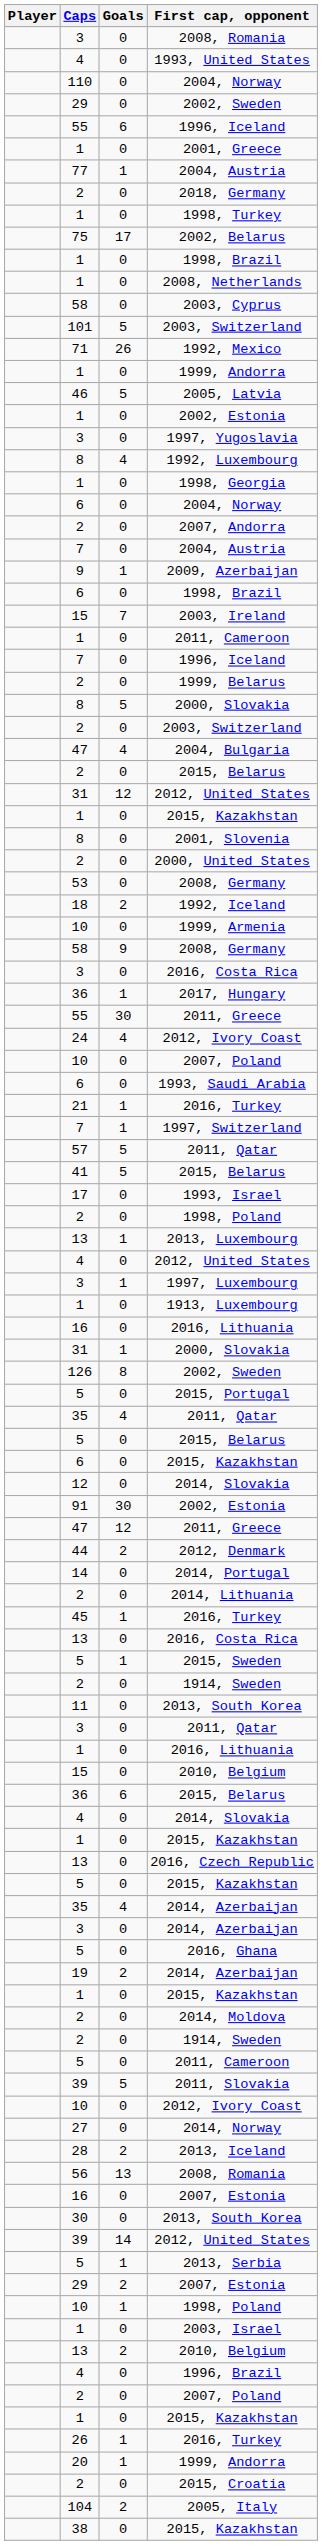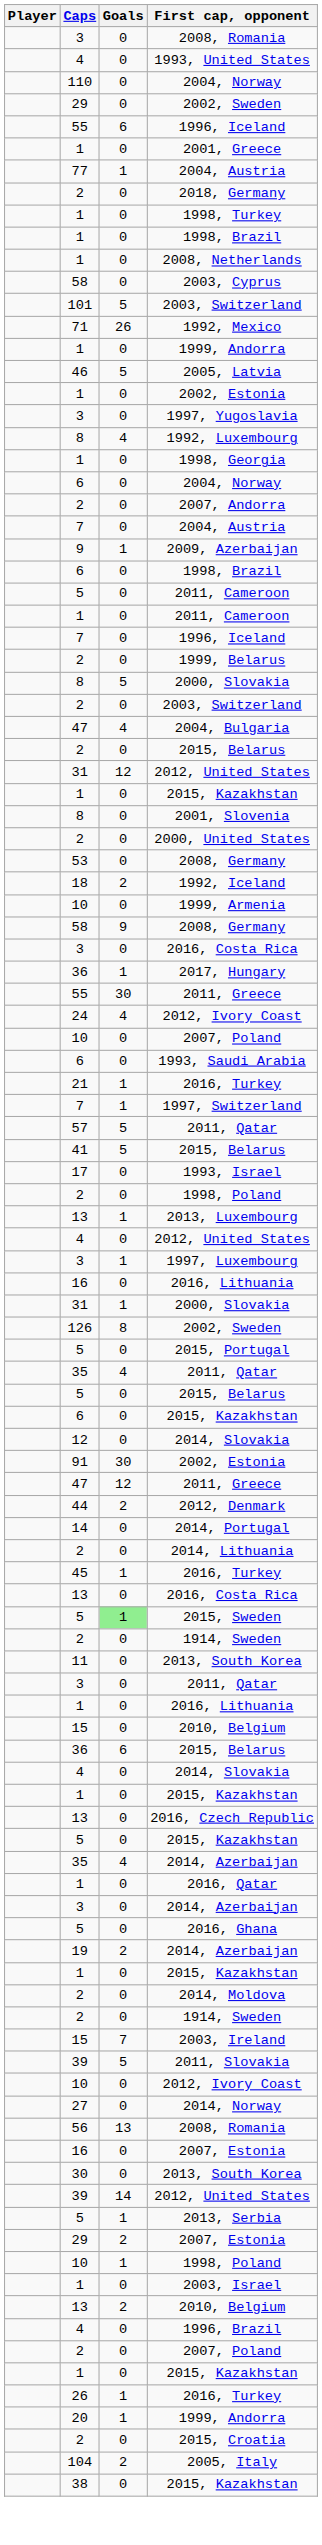 <table class="wikitable sortable" style="text-align:center">
 <tr>
 <th>Player</th>
 <th><a href='#'>Caps</a></th>
 <th>Goals</th>
 <th>First cap, opponent</th>
 </tr>
 <tr>
 <td align=left></td>
 <td>3</td>
 <td>0</td>
 <td>2008, <a href='#'>Romania</a></td>
 </tr>
 <tr>
 <td align=left></td>
 <td>4</td>
 <td>0</td>
 <td>1993, <a href='#'>United States</a></td>
 </tr>
 <tr>
 <td align=left></td>
 <td>110</td>
 <td>0</td>
 <td>2004, <a href='#'>Norway</a></td>
 </tr>
 <tr>
 <td align=left></td>
 <td>29</td>
 <td>0</td>
 <td>2002, <a href='#'>Sweden</a></td>
 </tr>
 <tr>
 <td align=left></td>
 <td>55</td>
 <td>6</td>
 <td>1996, <a href='#'>Iceland</a></td>
 </tr>
 <tr>
 <td align=left></td>
 <td>1</td>
 <td>0</td>
 <td>2001, <a href='#'>Greece</a></td>
 </tr>
 <tr>
 <td align=left></td>
 <td>77</td>
 <td>1</td>
 <td>2004, <a href='#'>Austria</a></td>
 </tr>
 <tr>
 <td align=left></td>
 <td>2</td>
 <td>0</td>
 <td>2018, <a href='#'>Germany</a></td>
 </tr>
 <tr>
 <td align=left></td>
 <td>1</td>
 <td>0</td>
 <td>1998, <a href='#'>Turkey</a></td>
-</tr>
-<tr>
-<td align=left></td>
-<td>75</td>
-<td>17</td>
-<td>2002, <a href='#'>Belarus</a></td>
 </tr>
 <tr>
 <td align=left></td>
 <td>1</td>
 <td>0</td>
 <td>1998, <a href='#'>Brazil</a></td>
 </tr>
 <tr>
 <td align=left></td>
 <td>1</td>
 <td>0</td>
 <td>2008, <a href='#'>Netherlands</a></td>
 </tr>
 <tr>
 <td align=left></td>
 <td>58</td>
 <td>0</td>
 <td>2003, <a href='#'>Cyprus</a></td>
 </tr>
 <tr>
 <td align=left></td>
 <td>101</td>
 <td>5</td>
 <td>2003, <a href='#'>Switzerland</a></td>
 </tr>
 <tr>
 <td align=left></td>
 <td>71</td>
 <td>26</td>
 <td>1992, <a href='#'>Mexico</a></td>
 </tr>
 <tr>
 <td align=left></td>
 <td>1</td>
 <td>0</td>
 <td>1999, <a href='#'>Andorra</a></td>
 </tr>
 <tr>
 <td align=left></td>
 <td>46</td>
 <td>5</td>
 <td>2005, <a href='#'>Latvia</a></td>
 </tr>
 <tr>
 <td align=left></td>
 <td>1</td>
 <td>0</td>
 <td>2002, <a href='#'>Estonia</a></td>
 </tr>
 <tr>
 <td align=left></td>
 <td>3</td>
 <td>0</td>
 <td>1997, <a href='#'>Yugoslavia</a></td>
 </tr>
 <tr>
 <td align=left></td>
 <td>8</td>
 <td>4</td>
 <td>1992, <a href='#'>Luxembourg</a></td>
 </tr>
 <tr>
 <td align=left></td>
 <td>1</td>
 <td>0</td>
 <td>1998, <a href='#'>Georgia</a></td>
 </tr>
 <tr>
 <td align=left></td>
 <td>6</td>
 <td>0</td>
 <td>2004, <a href='#'>Norway</a></td>
 </tr>
 <tr>
 <td align=left></td>
 <td>2</td>
 <td>0</td>
 <td>2007, <a href='#'>Andorra</a></td>
 </tr>
 <tr>
 <td align=left></td>
 <td>7</td>
 <td>0</td>
 <td>2004, <a href='#'>Austria</a></td>
 </tr>
 <tr>
 <td align=left></td>
 <td>9</td>
 <td>1</td>
 <td>2009, <a href='#'>Azerbaijan</a></td>
 </tr>
 <tr>
 <td align=left></td>
 <td>6</td>
 <td>0</td>
 <td>1998, <a href='#'>Brazil</a></td>
 </tr>
 <tr>
 <td align=left></td>
-<td>15</td>
-<td>7</td>
-<td>2003, <a href='#'>Ireland</a></td>
+<td>5</td>
+<td>0</td>
+<td>2011, <a href='#'>Cameroon</a></td>
 </tr>
 <tr>
 <td align=left></td>
 <td>1</td>
 <td>0</td>
 <td>2011, <a href='#'>Cameroon</a></td>
 </tr>
 <tr>
 <td align=left></td>
 <td>7</td>
 <td>0</td>
 <td>1996, <a href='#'>Iceland</a></td>
 </tr>
 <tr>
 <td align=left></td>
 <td>2</td>
 <td>0</td>
 <td>1999, <a href='#'>Belarus</a></td>
 </tr>
 <tr>
 <td align=left></td>
 <td>8</td>
 <td>5</td>
 <td>2000, <a href='#'>Slovakia</a></td>
 </tr>
 <tr>
 <td align=left></td>
 <td>2</td>
 <td>0</td>
 <td>2003, <a href='#'>Switzerland</a></td>
 </tr>
 <tr>
 <td align=left></td>
 <td>47</td>
 <td>4</td>
 <td>2004, <a href='#'>Bulgaria</a></td>
 </tr>
 <tr>
 <td align=left></td>
 <td>2</td>
 <td>0</td>
 <td>2015, <a href='#'>Belarus</a></td>
 </tr>
 <tr>
 <td align=left></td>
 <td>31</td>
 <td>12</td>
 <td>2012, <a href='#'>United States</a></td>
 </tr>
 <tr>
 <td align=left></td>
 <td>1</td>
 <td>0</td>
 <td>2015, <a href='#'>Kazakhstan</a></td>
 </tr>
 <tr>
 <td align=left></td>
 <td>8</td>
 <td>0</td>
 <td>2001, <a href='#'>Slovenia</a></td>
 </tr>
 <tr>
 <td align=left></td>
 <td>2</td>
 <td>0</td>
 <td>2000, <a href='#'>United States</a></td>
 </tr>
 <tr>
 <td align=left></td>
 <td>53</td>
 <td>0</td>
 <td>2008, <a href='#'>Germany</a></td>
 </tr>
 <tr>
 <td align=left></td>
 <td>18</td>
 <td>2</td>
 <td>1992, <a href='#'>Iceland</a></td>
 </tr>
 <tr>
 <td align=left></td>
 <td>10</td>
 <td>0</td>
 <td>1999, <a href='#'>Armenia</a></td>
 </tr>
 <tr>
 <td align=left></td>
 <td>58</td>
 <td>9</td>
 <td>2008, <a href='#'>Germany</a></td>
 </tr>
 <tr>
 <td align=left></td>
 <td>3</td>
 <td>0</td>
 <td>2016, <a href='#'>Costa Rica</a></td>
 </tr>
 <tr>
 <td align=left></td>
 <td>36</td>
 <td>1</td>
 <td>2017, <a href='#'>Hungary</a></td>
 </tr>
 <tr>
 <td align=left></td>
 <td>55</td>
 <td>30</td>
 <td>2011, <a href='#'>Greece</a></td>
 </tr>
 <tr>
 <td align=left></td>
 <td>24</td>
 <td>4</td>
 <td>2012, <a href='#'>Ivory Coast</a></td>
 </tr>
 <tr>
 <td align=left></td>
 <td>10</td>
 <td>0</td>
 <td>2007, <a href='#'>Poland</a></td>
 </tr>
 <tr>
 <td align=left></td>
 <td>6</td>
 <td>0</td>
 <td>1993, <a href='#'>Saudi Arabia</a></td>
 </tr>
 <tr>
 <td align=left></td>
 <td>21</td>
 <td>1</td>
 <td>2016, <a href='#'>Turkey</a></td>
 </tr>
 <tr>
 <td align=left></td>
 <td>7</td>
 <td>1</td>
 <td>1997, <a href='#'>Switzerland</a></td>
 </tr>
 <tr>
 <td align=left></td>
 <td>57</td>
 <td>5</td>
 <td>2011, <a href='#'>Qatar</a></td>
 </tr>
 <tr>
 <td align=left></td>
 <td>41</td>
 <td>5</td>
 <td>2015, <a href='#'>Belarus</a></td>
 </tr>
 <tr>
 <td align=left></td>
 <td>17</td>
 <td>0</td>
 <td>1993, <a href='#'>Israel</a></td>
 </tr>
 <tr>
 <td align=left></td>
 <td>2</td>
 <td>0</td>
 <td>1998, <a href='#'>Poland</a></td>
 </tr>
 <tr>
 <td align=left></td>
 <td>13</td>
 <td>1</td>
 <td>2013, <a href='#'>Luxembourg</a></td>
 </tr>
 <tr>
 <td align=left></td>
 <td>4</td>
 <td>0</td>
 <td>2012, <a href='#'>United States</a></td>
 </tr>
 <tr>
 <td align=left></td>
 <td>3</td>
 <td>1</td>
 <td>1997, <a href='#'>Luxembourg</a></td>
 </tr>
 <tr>
 <td align=left></td>
-<td>1</td>
-<td>0</td>
-<td>1913, <a href='#'>Luxembourg</a></td>
-</tr>
-<tr>
-<td align=left></td>
 <td>16</td>
 <td>0</td>
 <td>2016, <a href='#'>Lithuania</a></td>
 </tr>
 <tr>
 <td align=left></td>
 <td>31</td>
 <td>1</td>
 <td>2000, <a href='#'>Slovakia</a></td>
 </tr>
 <tr>
 <td align=left></td>
 <td>126</td>
 <td>8</td>
 <td>2002, <a href='#'>Sweden</a></td>
 </tr>
 <tr>
 <td align=left></td>
 <td>5</td>
 <td>0</td>
 <td>2015, <a href='#'>Portugal</a></td>
 </tr>
 <tr>
 <td align=left></td>
 <td>35</td>
 <td>4</td>
 <td>2011, <a href='#'>Qatar</a></td>
 </tr>
 <tr>
 <td align=left></td>
 <td>5</td>
 <td>0</td>
 <td>2015, <a href='#'>Belarus</a></td>
 </tr>
 <tr>
 <td align=left></td>
 <td>6</td>
 <td>0</td>
 <td>2015, <a href='#'>Kazakhstan</a></td>
 </tr>
 <tr>
 <td align=left></td>
 <td>12</td>
 <td>0</td>
 <td>2014, <a href='#'>Slovakia</a></td>
 </tr>
 <tr>
 <td align=left></td>
 <td>91</td>
 <td>30</td>
 <td>2002, <a href='#'>Estonia</a></td>
 </tr>
 <tr>
 <td align=left></td>
 <td>47</td>
 <td>12</td>
 <td>2011, <a href='#'>Greece</a></td>
 </tr>
 <tr>
 <td align=left></td>
 <td>44</td>
 <td>2</td>
 <td>2012, <a href='#'>Denmark</a></td>
 </tr>
 <tr>
 <td align=left></td>
 <td>14</td>
 <td>0</td>
 <td>2014, <a href='#'>Portugal</a></td>
 </tr>
 <tr>
 <td align=left></td>
 <td>2</td>
 <td>0</td>
 <td>2014, <a href='#'>Lithuania</a></td>
 </tr>
 <tr>
 <td align=left></td>
 <td>45</td>
 <td>1</td>
 <td>2016, <a href='#'>Turkey</a></td>
 </tr>
 <tr>
 <td align=left></td>
 <td>13</td>
 <td>0</td>
 <td>2016, <a href='#'>Costa Rica</a></td>
 </tr>
 <tr>
 <td align=left></td>
 <td>5</td>
-<td>1</td>
+<td style="background: lightgreen;">1</td>
 <td>2015, <a href='#'>Sweden</a></td>
 </tr>
 <tr>
 <td align=left></td>
 <td>2</td>
 <td>0</td>
 <td>1914, <a href='#'>Sweden</a></td>
 </tr>
 <tr>
 <td align=left></td>
 <td>11</td>
 <td>0</td>
 <td>2013, <a href='#'>South Korea</a></td>
 </tr>
 <tr>
 <td align=left></td>
 <td>3</td>
 <td>0</td>
 <td>2011, <a href='#'>Qatar</a></td>
 </tr>
 <tr>
 <td align=left></td>
 <td>1</td>
 <td>0</td>
 <td>2016, <a href='#'>Lithuania</a></td>
 </tr>
 <tr>
 <td align=left></td>
 <td>15</td>
 <td>0</td>
 <td>2010, <a href='#'>Belgium</a></td>
 </tr>
 <tr>
 <td align=left></td>
 <td>36</td>
 <td>6</td>
 <td>2015, <a href='#'>Belarus</a></td>
 </tr>
 <tr>
 <td align=left></td>
 <td>4</td>
 <td>0</td>
 <td>2014, <a href='#'>Slovakia</a></td>
 </tr>
 <tr>
 <td align=left></td>
 <td>1</td>
 <td>0</td>
 <td>2015, <a href='#'>Kazakhstan</a></td>
 </tr>
 <tr>
 <td align=left></td>
 <td>13</td>
 <td>0</td>
 <td>2016, <a href='#'>Czech Republic</a></td>
 </tr>
 <tr>
 <td align=left></td>
 <td>5</td>
 <td>0</td>
 <td>2015, <a href='#'>Kazakhstan</a></td>
 </tr>
 <tr>
 <td align=left></td>
 <td>35</td>
 <td>4</td>
 <td>2014, <a href='#'>Azerbaijan</a></td>
 </tr>
 <tr>
 <td align=left></td>
+<td>1</td>
+<td>0</td>
+<td>2016, <a href='#'>Qatar</a></td>
+</tr>
+<tr>
+<td align=left></td>
 <td>3</td>
 <td>0</td>
 <td>2014, <a href='#'>Azerbaijan</a></td>
 </tr>
 <tr>
 <td align=left></td>
 <td>5</td>
 <td>0</td>
 <td>2016, <a href='#'>Ghana</a></td>
 </tr>
 <tr>
 <td align=left></td>
 <td>19</td>
 <td>2</td>
 <td>2014, <a href='#'>Azerbaijan</a></td>
 </tr>
 <tr>
 <td align=left></td>
 <td>1</td>
 <td>0</td>
 <td>2015, <a href='#'>Kazakhstan</a></td>
 </tr>
 <tr>
 <td align=left></td>
 <td>2</td>
 <td>0</td>
 <td>2014, <a href='#'>Moldova</a></td>
 </tr>
 <tr>
 <td align=left></td>
 <td>2</td>
 <td>0</td>
 <td>1914, <a href='#'>Sweden</a></td>
 </tr>
 <tr>
 <td align=left></td>
-<td>5</td>
-<td>0</td>
-<td>2011, <a href='#'>Cameroon</a></td>
+<td>15</td>
+<td>7</td>
+<td>2003, <a href='#'>Ireland</a></td>
 </tr>
 <tr>
 <td align=left></td>
 <td>39</td>
 <td>5</td>
 <td>2011, <a href='#'>Slovakia</a></td>
 </tr>
 <tr>
 <td align=left></td>
 <td>10</td>
 <td>0</td>
 <td>2012, <a href='#'>Ivory Coast</a></td>
 </tr>
 <tr>
 <td align=left></td>
 <td>27</td>
 <td>0</td>
 <td>2014, <a href='#'>Norway</a></td>
-</tr>
-<tr>
-<td align=left></td>
-<td>28</td>
-<td>2</td>
-<td>2013, <a href='#'>Iceland</a></td>
 </tr>
 <tr>
 <td align=left></td>
 <td>56</td>
 <td>13</td>
 <td>2008, <a href='#'>Romania</a></td>
 </tr>
 <tr>
 <td align=left></td>
 <td>16</td>
 <td>0</td>
 <td>2007, <a href='#'>Estonia</a></td>
 </tr>
 <tr>
 <td align=left></td>
 <td>30</td>
 <td>0</td>
 <td>2013, <a href='#'>South Korea</a></td>
 </tr>
 <tr>
 <td align=left></td>
 <td>39</td>
 <td>14</td>
 <td>2012, <a href='#'>United States</a></td>
 </tr>
 <tr>
 <td align=left></td>
 <td>5</td>
 <td>1</td>
 <td>2013, <a href='#'>Serbia</a></td>
 </tr>
 <tr>
 <td align=left></td>
 <td>29</td>
 <td>2</td>
 <td>2007, <a href='#'>Estonia</a></td>
 </tr>
 <tr>
 <td align=left></td>
 <td>10</td>
 <td>1</td>
 <td>1998, <a href='#'>Poland</a></td>
 </tr>
 <tr>
 <td align=left></td>
 <td>1</td>
 <td>0</td>
 <td>2003, <a href='#'>Israel</a></td>
 </tr>
 <tr>
 <td align=left></td>
 <td>13</td>
 <td>2</td>
 <td>2010, <a href='#'>Belgium</a></td>
 </tr>
 <tr>
 <td align=left></td>
 <td>4</td>
 <td>0</td>
 <td>1996, <a href='#'>Brazil</a></td>
 </tr>
 <tr>
 <td align=left></td>
 <td>2</td>
 <td>0</td>
 <td>2007, <a href='#'>Poland</a></td>
 </tr>
 <tr>
 <td align=left></td>
 <td>1</td>
 <td>0</td>
 <td>2015, <a href='#'>Kazakhstan</a></td>
 </tr>
 <tr>
 <td align=left></td>
 <td>26</td>
 <td>1</td>
 <td>2016, <a href='#'>Turkey</a></td>
 </tr>
 <tr>
 <td align=left></td>
 <td>20</td>
 <td>1</td>
 <td>1999, <a href='#'>Andorra</a></td>
 </tr>
 <tr>
 <td align=left></td>
 <td>2</td>
 <td>0</td>
 <td>2015, <a href='#'>Croatia</a></td>
 </tr>
 <tr>
 <td align=left></td>
 <td>104</td>
 <td>2</td>
 <td>2005, <a href='#'>Italy</a></td>
 </tr>
 <tr>
 <td align=left></td>
 <td>38</td>
 <td>0</td>
 <td>2015, <a href='#'>Kazakhstan</a></td>
 </tr>
 </table>
